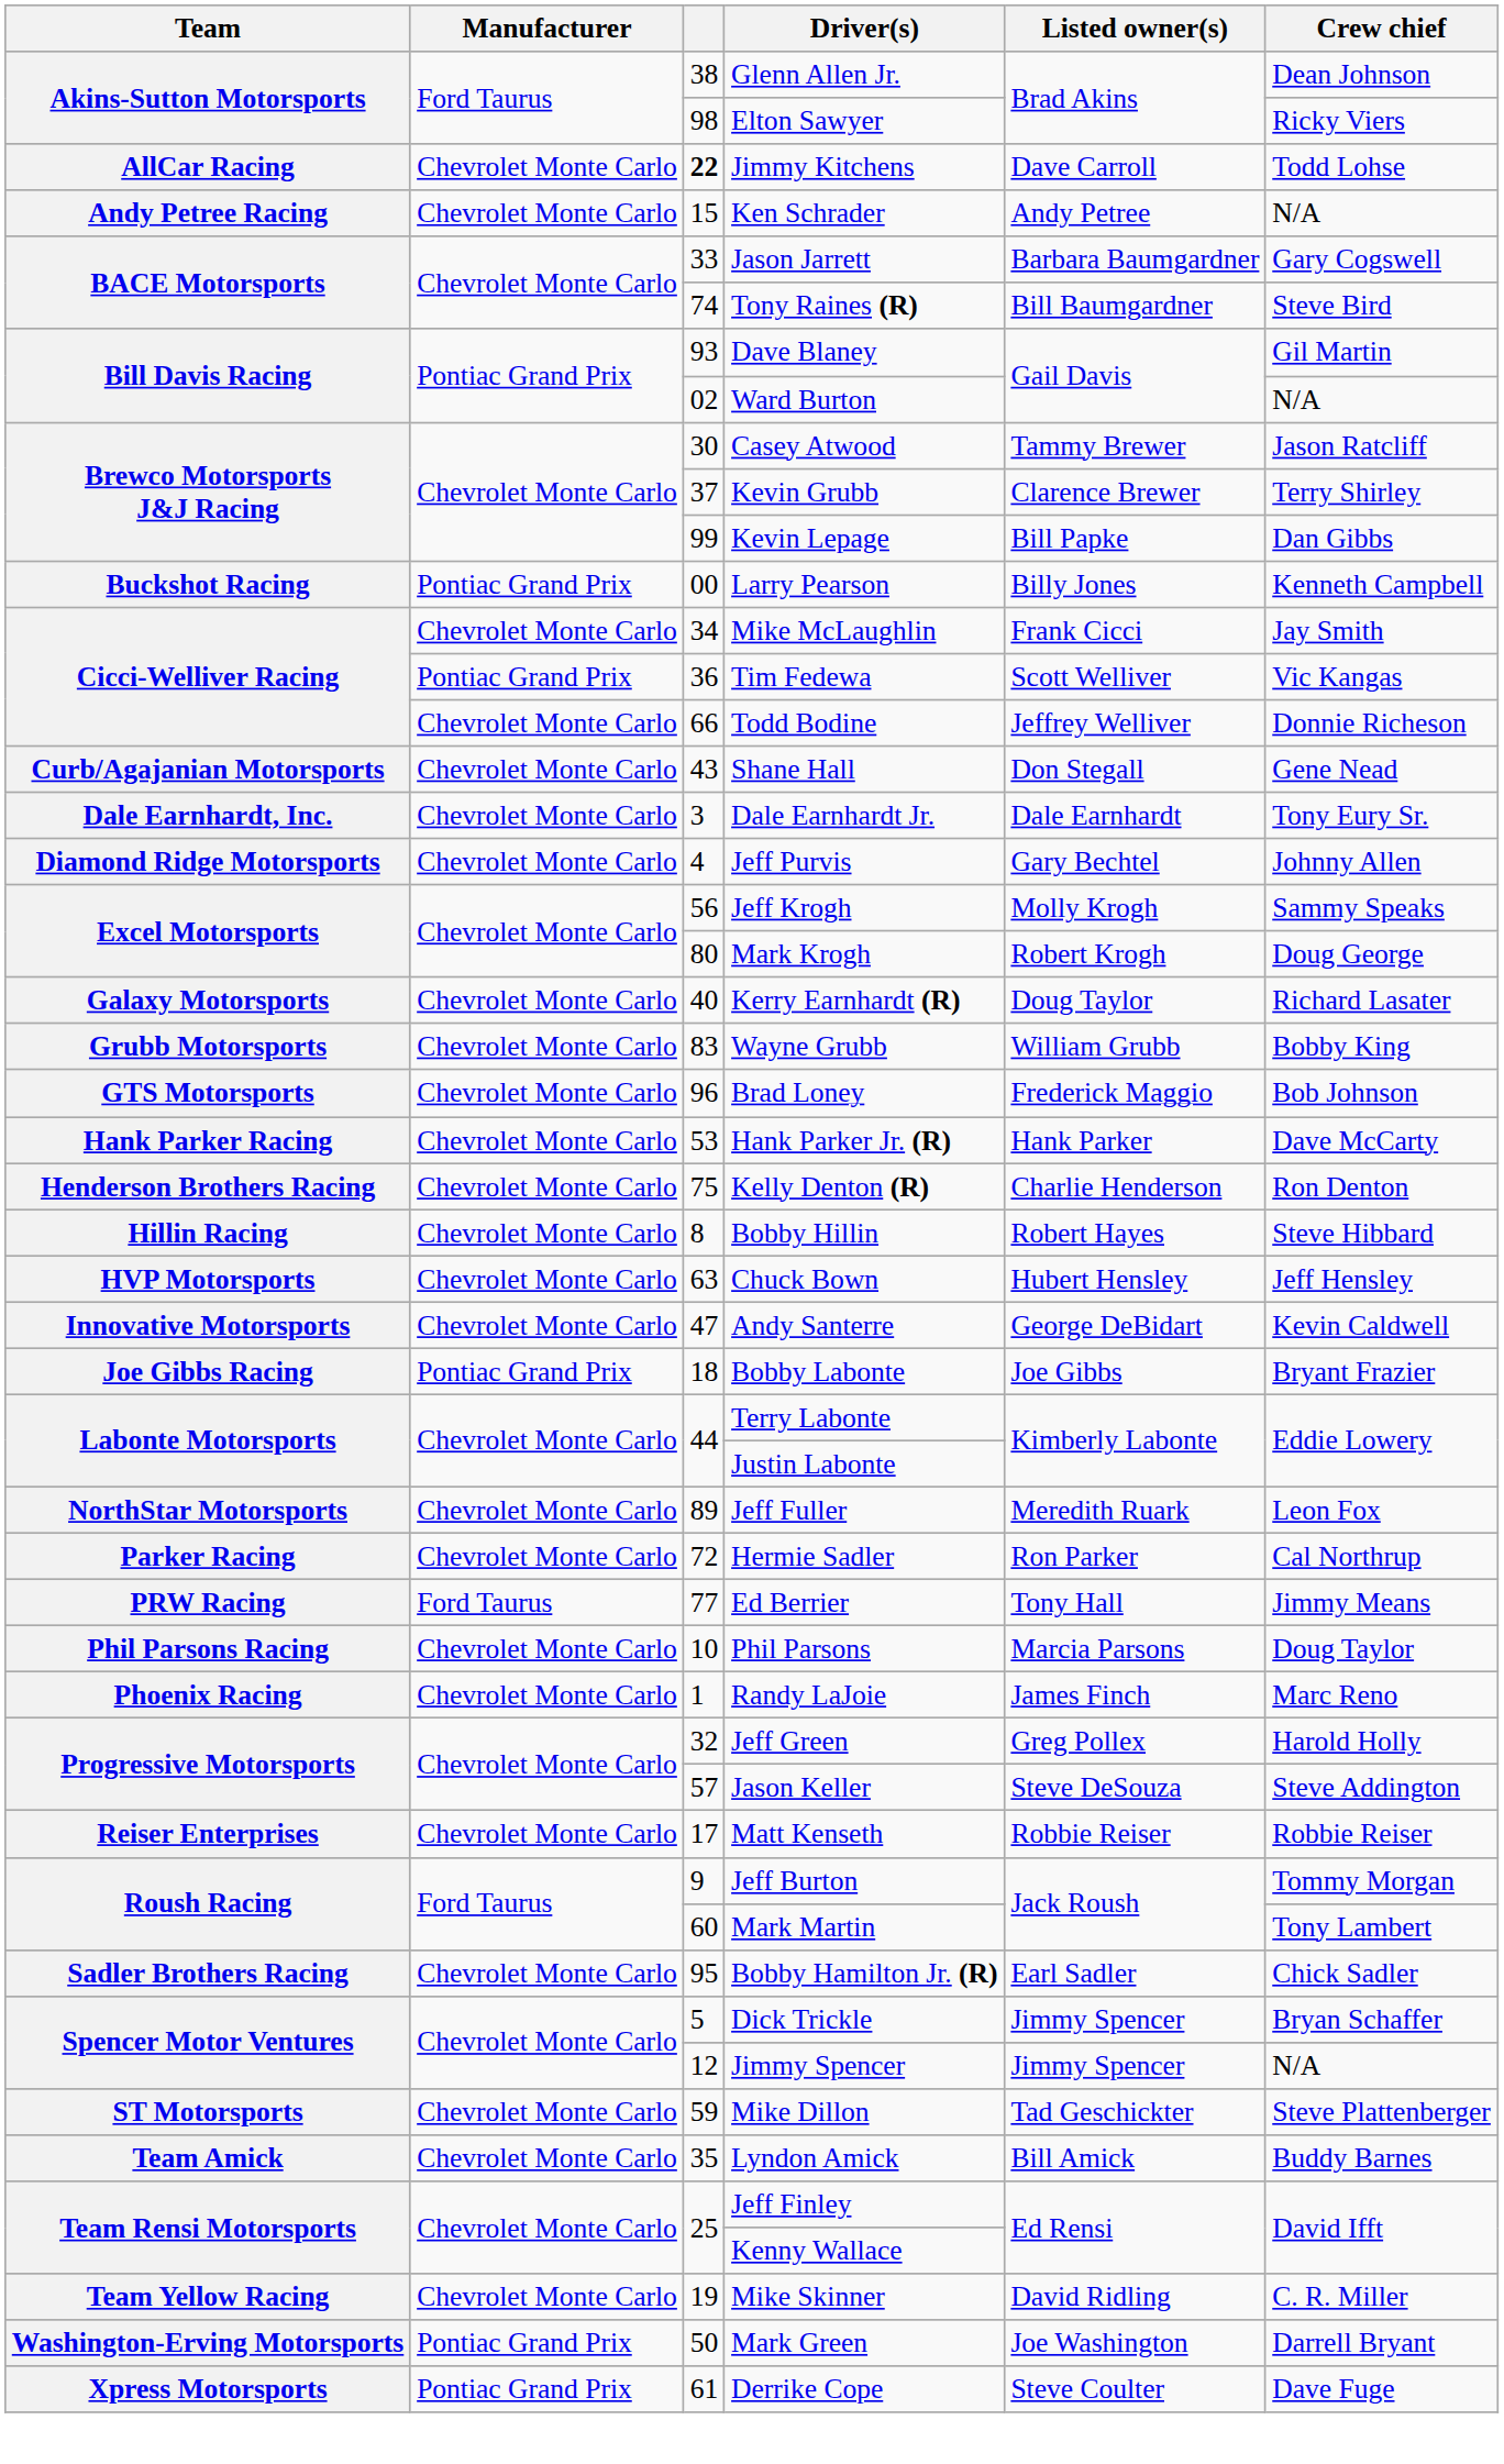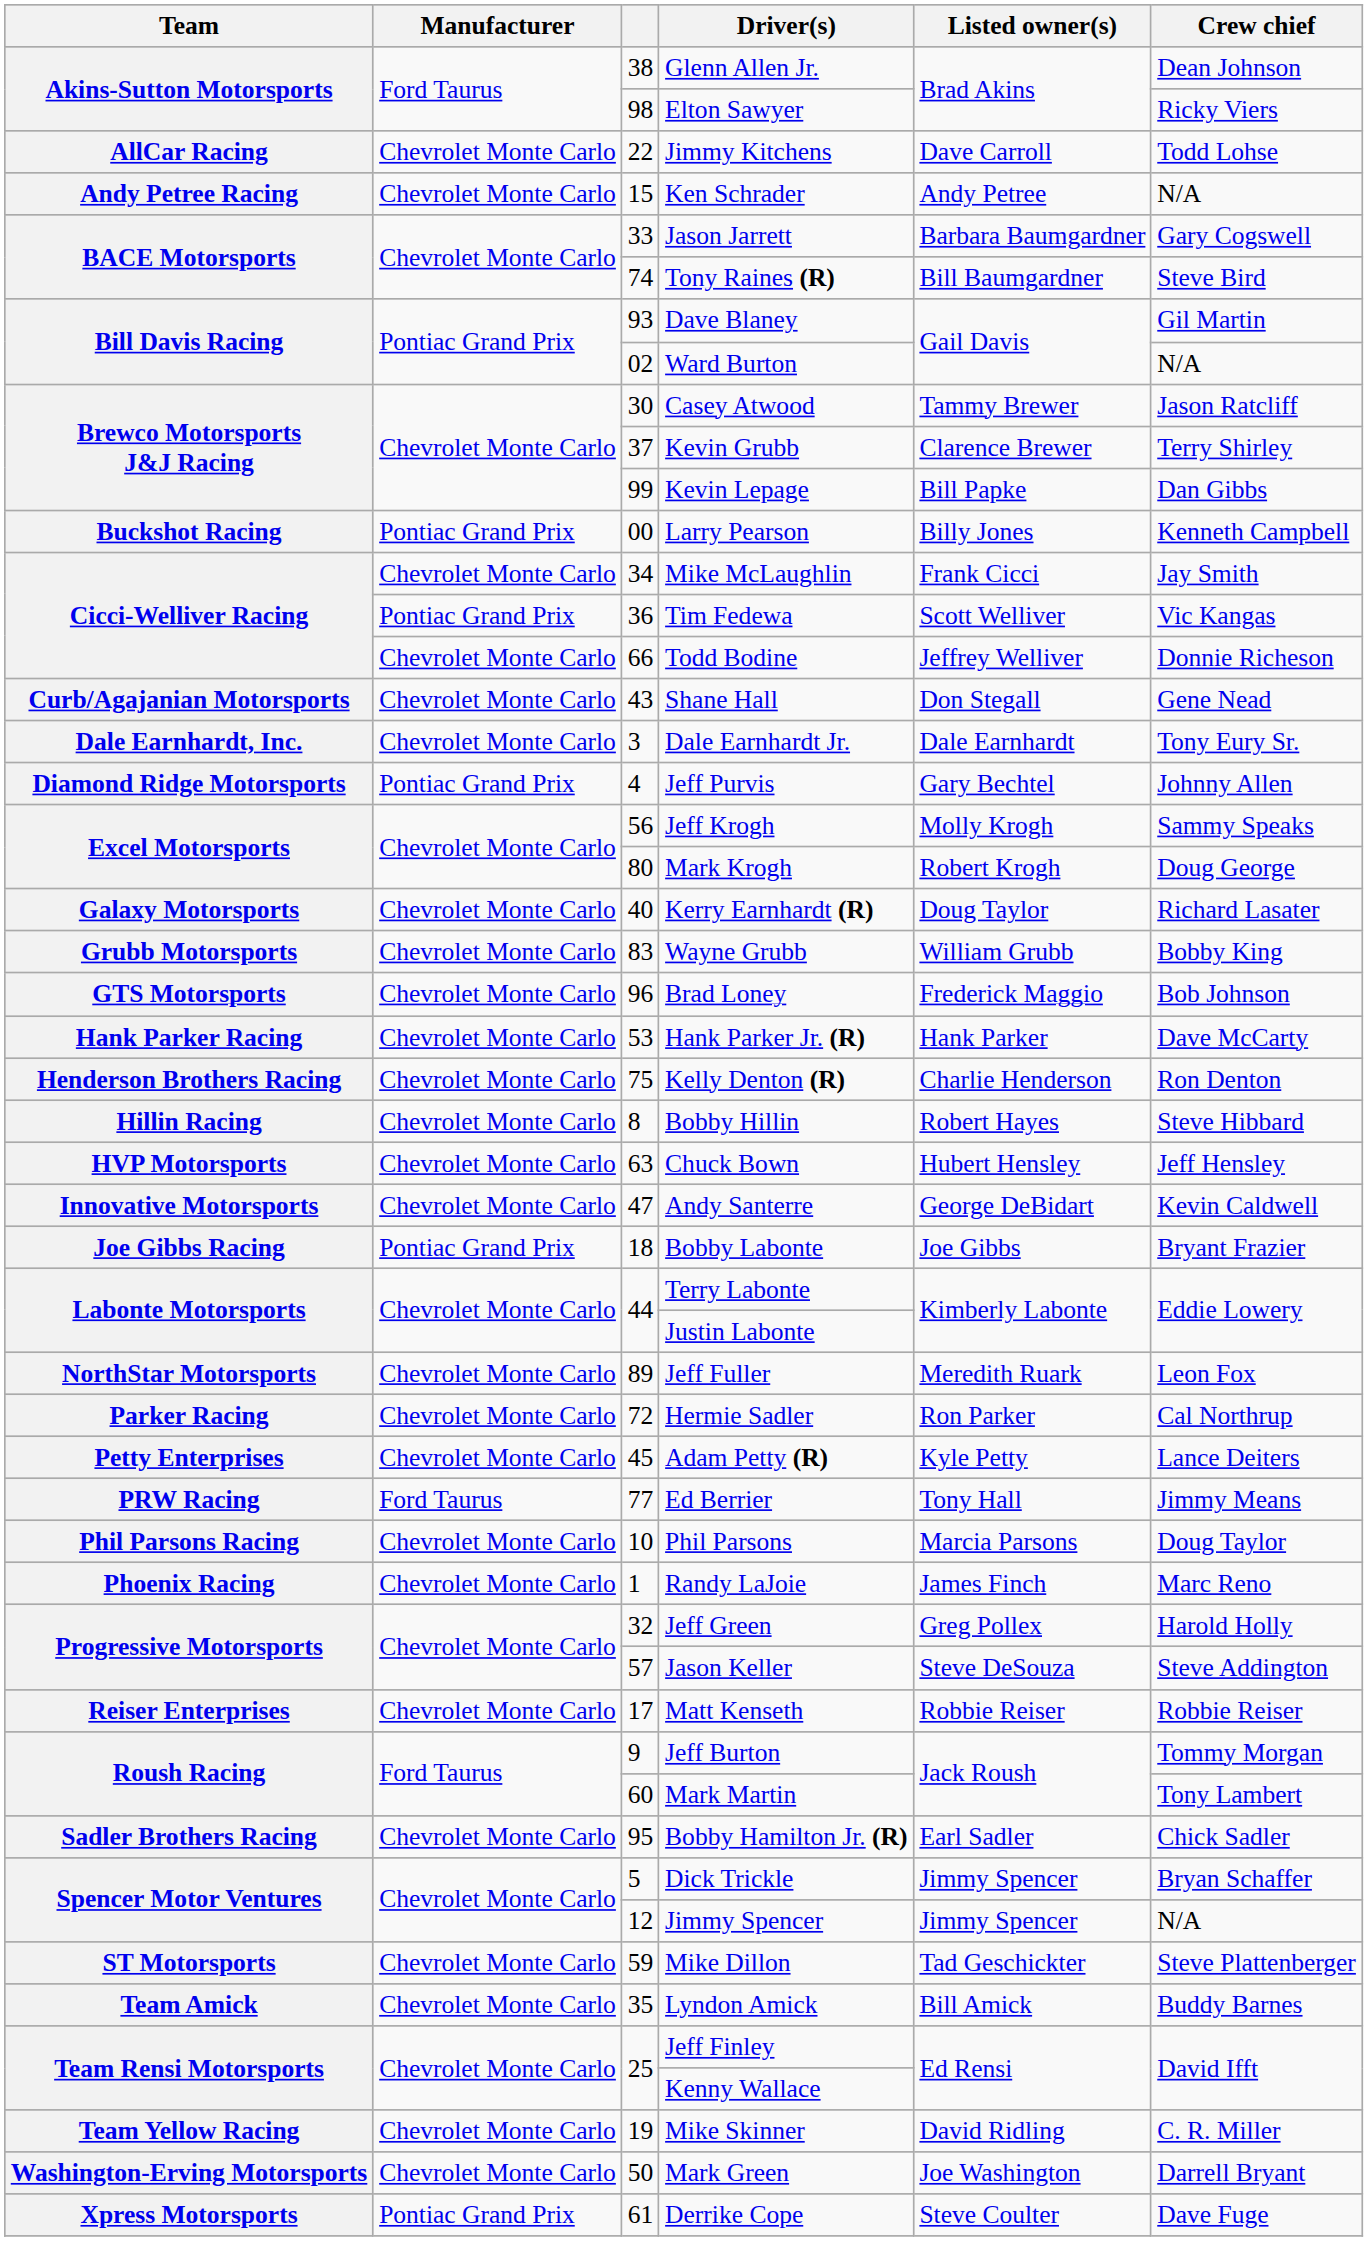 <table class="wikitable" style="font-size: 95%;">
 <tr>
 <th>Team</th>
 <th>Manufacturer</th>
 <th></th>
 <th>Driver(s)</th>
 <th>Listed owner(s)</th>
 <th>Crew chief</th>
 </tr>
 <tr>
 <th rowspan=2><a href='#'>Akins-Sutton Motorsports</a></th>
 <td rowspan=2><a href='#'>Ford Taurus</a></td>
 <td>38</td>
 <td><a href='#'>Glenn Allen Jr.</a></td>
 <td rowspan=2><a href='#'>Brad Akins</a></td>
 <td><a href='#'>Dean Johnson</a></td>
 </tr>
 <tr>
 <td>98</td>
 <td><a href='#'>Elton Sawyer</a></td>
 <td><a href='#'>Ricky Viers</a></td>
 </tr>
 <tr>
 <th><a href='#'>AllCar Racing</a></th>
 <td><a href='#'>Chevrolet Monte Carlo</a></td>
-<td><strong>22</strong></td>
+<td>22</td>
 <td><a href='#'>Jimmy Kitchens</a></td>
 <td><a href='#'>Dave Carroll</a></td>
 <td><a href='#'>Todd Lohse</a></td>
 </tr>
 <tr>
 <th><a href='#'>Andy Petree Racing</a></th>
 <td><a href='#'>Chevrolet Monte Carlo</a></td>
 <td>15</td>
 <td><a href='#'>Ken Schrader</a></td>
 <td><a href='#'>Andy Petree</a></td>
 <td>N/A</td>
 </tr>
 <tr>
 <th rowspan=2><a href='#'>BACE Motorsports</a></th>
 <td rowspan=2><a href='#'>Chevrolet Monte Carlo</a></td>
 <td>33</td>
 <td><a href='#'>Jason Jarrett</a></td>
 <td><a href='#'>Barbara Baumgardner</a></td>
 <td><a href='#'>Gary Cogswell</a></td>
 </tr>
 <tr>
 <td>74</td>
 <td><a href='#'>Tony Raines</a> <strong>(R)</strong></td>
 <td><a href='#'>Bill Baumgardner</a></td>
 <td><a href='#'>Steve Bird</a></td>
 </tr>
 <tr>
 <th rowspan="2"><a href='#'>Bill Davis Racing</a></th>
 <td rowspan="2"><a href='#'>Pontiac Grand Prix</a></td>
 <td>93</td>
 <td><a href='#'>Dave Blaney</a></td>
 <td rowspan="2"><a href='#'>Gail Davis</a></td>
 <td><a href='#'>Gil Martin</a></td>
 </tr>
 <tr>
 <td>02</td>
 <td><a href='#'>Ward Burton</a></td>
 <td>N/A</td>
 </tr>
 <tr>
 <th rowspan=3><a href='#'>Brewco Motorsports</a><br><a href='#'>J&J Racing</a></th>
 <td rowspan=3><a href='#'>Chevrolet Monte Carlo</a></td>
 <td>30</td>
 <td><a href='#'>Casey Atwood</a></td>
 <td><a href='#'>Tammy Brewer</a></td>
 <td><a href='#'>Jason Ratcliff</a></td>
 </tr>
 <tr>
 <td>37</td>
 <td><a href='#'>Kevin Grubb</a></td>
 <td><a href='#'>Clarence Brewer</a></td>
 <td><a href='#'>Terry Shirley</a></td>
 </tr>
 <tr>
 <td>99</td>
 <td><a href='#'>Kevin Lepage</a></td>
 <td><a href='#'>Bill Papke</a></td>
 <td><a href='#'>Dan Gibbs</a></td>
 </tr>
 <tr>
 <th><a href='#'>Buckshot Racing</a></th>
 <td><a href='#'>Pontiac Grand Prix</a></td>
 <td>00</td>
 <td><a href='#'>Larry Pearson</a></td>
 <td><a href='#'>Billy Jones</a></td>
 <td><a href='#'>Kenneth Campbell</a></td>
 </tr>
 <tr>
 <th rowspan=3><a href='#'>Cicci-Welliver Racing</a></th>
 <td><a href='#'>Chevrolet Monte Carlo</a></td>
 <td>34</td>
 <td><a href='#'>Mike McLaughlin</a></td>
 <td><a href='#'>Frank Cicci</a></td>
 <td><a href='#'>Jay Smith</a></td>
 </tr>
 <tr>
 <td><a href='#'>Pontiac Grand Prix</a></td>
 <td>36</td>
 <td><a href='#'>Tim Fedewa</a></td>
 <td><a href='#'>Scott Welliver</a></td>
 <td><a href='#'>Vic Kangas</a></td>
 </tr>
 <tr>
 <td><a href='#'>Chevrolet Monte Carlo</a></td>
 <td>66</td>
 <td><a href='#'>Todd Bodine</a></td>
 <td><a href='#'>Jeffrey Welliver</a></td>
 <td><a href='#'>Donnie Richeson</a></td>
 </tr>
 <tr>
 <th><a href='#'>Curb/Agajanian Motorsports</a></th>
 <td><a href='#'>Chevrolet Monte Carlo</a></td>
 <td>43</td>
 <td><a href='#'>Shane Hall</a></td>
 <td><a href='#'>Don Stegall</a></td>
 <td><a href='#'>Gene Nead</a></td>
 </tr>
 <tr>
 <th><a href='#'>Dale Earnhardt, Inc.</a></th>
 <td><a href='#'>Chevrolet Monte Carlo</a></td>
 <td>3</td>
 <td><a href='#'>Dale Earnhardt Jr.</a></td>
 <td><a href='#'>Dale Earnhardt</a></td>
 <td><a href='#'>Tony Eury Sr.</a></td>
 </tr>
 <tr>
 <th><a href='#'>Diamond Ridge Motorsports</a></th>
-<td><a href='#'>Chevrolet Monte Carlo</a></td>
+<td><a href='#'>Pontiac Grand Prix</a></td>
 <td>4</td>
 <td><a href='#'>Jeff Purvis</a></td>
 <td><a href='#'>Gary Bechtel</a></td>
 <td><a href='#'>Johnny Allen</a></td>
 </tr>
 <tr>
 <th rowspan=2><a href='#'>Excel Motorsports</a></th>
 <td rowspan=2><a href='#'>Chevrolet Monte Carlo</a></td>
 <td>56</td>
 <td><a href='#'>Jeff Krogh</a></td>
 <td><a href='#'>Molly Krogh</a></td>
 <td><a href='#'>Sammy Speaks</a></td>
 </tr>
 <tr>
 <td>80</td>
 <td><a href='#'>Mark Krogh</a></td>
 <td><a href='#'>Robert Krogh</a></td>
 <td><a href='#'>Doug George</a></td>
 </tr>
 <tr>
 <th><a href='#'>Galaxy Motorsports</a></th>
 <td><a href='#'>Chevrolet Monte Carlo</a></td>
 <td>40</td>
 <td><a href='#'>Kerry Earnhardt</a> <strong>(R)</strong></td>
 <td><a href='#'>Doug Taylor</a></td>
 <td><a href='#'>Richard Lasater</a></td>
 </tr>
 <tr>
 <th><a href='#'>Grubb Motorsports</a></th>
 <td><a href='#'>Chevrolet Monte Carlo</a></td>
 <td>83</td>
 <td><a href='#'>Wayne Grubb</a></td>
 <td><a href='#'>William Grubb</a></td>
 <td><a href='#'>Bobby King</a></td>
 </tr>
 <tr>
 <th><a href='#'>GTS Motorsports</a></th>
 <td><a href='#'>Chevrolet Monte Carlo</a></td>
 <td>96</td>
 <td><a href='#'>Brad Loney</a></td>
 <td><a href='#'>Frederick Maggio</a></td>
 <td><a href='#'>Bob Johnson</a></td>
 </tr>
 <tr>
 <th><a href='#'>Hank Parker Racing</a></th>
 <td><a href='#'>Chevrolet Monte Carlo</a></td>
 <td>53</td>
 <td><a href='#'>Hank Parker Jr.</a> <strong>(R)</strong></td>
 <td><a href='#'>Hank Parker</a></td>
 <td><a href='#'>Dave McCarty</a></td>
 </tr>
 <tr>
 <th><a href='#'>Henderson Brothers Racing</a></th>
 <td><a href='#'>Chevrolet Monte Carlo</a></td>
 <td>75</td>
 <td><a href='#'>Kelly Denton</a> <strong>(R)</strong></td>
 <td><a href='#'>Charlie Henderson</a></td>
 <td><a href='#'>Ron Denton</a></td>
 </tr>
 <tr>
 <th><a href='#'>Hillin Racing</a></th>
 <td><a href='#'>Chevrolet Monte Carlo</a></td>
 <td>8</td>
 <td><a href='#'>Bobby Hillin</a></td>
 <td><a href='#'>Robert Hayes</a></td>
 <td><a href='#'>Steve Hibbard</a></td>
 </tr>
 <tr>
 <th><a href='#'>HVP Motorsports</a></th>
 <td><a href='#'>Chevrolet Monte Carlo</a></td>
 <td>63</td>
 <td><a href='#'>Chuck Bown</a></td>
 <td><a href='#'>Hubert Hensley</a></td>
 <td><a href='#'>Jeff Hensley</a></td>
 </tr>
 <tr>
 <th><a href='#'>Innovative Motorsports</a></th>
 <td><a href='#'>Chevrolet Monte Carlo</a></td>
 <td>47</td>
 <td><a href='#'>Andy Santerre</a></td>
 <td><a href='#'>George DeBidart</a></td>
 <td><a href='#'>Kevin Caldwell</a></td>
 </tr>
 <tr>
 <th><a href='#'>Joe Gibbs Racing</a></th>
 <td><a href='#'>Pontiac Grand Prix</a></td>
 <td>18</td>
 <td><a href='#'>Bobby Labonte</a></td>
 <td><a href='#'>Joe Gibbs</a></td>
 <td><a href='#'>Bryant Frazier</a></td>
 </tr>
 <tr>
 <th rowspan="2"><a href='#'>Labonte Motorsports</a></th>
 <td rowspan="2"><a href='#'>Chevrolet Monte Carlo</a></td>
 <td rowspan="2">44</td>
 <td><a href='#'>Terry Labonte</a></td>
 <td rowspan="2"><a href='#'>Kimberly Labonte</a></td>
 <td rowspan="2"><a href='#'>Eddie Lowery</a></td>
 </tr>
 <tr>
 <td><a href='#'>Justin Labonte</a></td>
 </tr>
 <tr>
 <th><a href='#'>NorthStar Motorsports</a></th>
 <td><a href='#'>Chevrolet Monte Carlo</a></td>
 <td>89</td>
 <td><a href='#'>Jeff Fuller</a></td>
 <td><a href='#'>Meredith Ruark</a></td>
 <td><a href='#'>Leon Fox</a></td>
 </tr>
 <tr>
 <th><a href='#'>Parker Racing</a></th>
 <td><a href='#'>Chevrolet Monte Carlo</a></td>
 <td>72</td>
 <td><a href='#'>Hermie Sadler</a></td>
 <td><a href='#'>Ron Parker</a></td>
 <td><a href='#'>Cal Northrup</a></td>
 </tr>
 <tr>
+<th><a href='#'>Petty Enterprises</a></th>
+<td><a href='#'>Chevrolet Monte Carlo</a></td>
+<td>45</td>
+<td><a href='#'>Adam Petty</a> <strong>(R)</strong></td>
+<td><a href='#'>Kyle Petty</a></td>
+<td><a href='#'>Lance Deiters</a></td>
+</tr>
+<tr>
 <th><a href='#'>PRW Racing</a></th>
 <td><a href='#'>Ford Taurus</a></td>
 <td>77</td>
 <td><a href='#'>Ed Berrier</a></td>
 <td><a href='#'>Tony Hall</a></td>
 <td><a href='#'>Jimmy Means</a></td>
 </tr>
 <tr>
 <th><a href='#'>Phil Parsons Racing</a></th>
 <td><a href='#'>Chevrolet Monte Carlo</a></td>
 <td>10</td>
 <td><a href='#'>Phil Parsons</a></td>
 <td><a href='#'>Marcia Parsons</a></td>
 <td><a href='#'>Doug Taylor</a></td>
 </tr>
 <tr>
 <th><a href='#'>Phoenix Racing</a></th>
 <td><a href='#'>Chevrolet Monte Carlo</a></td>
 <td>1</td>
 <td><a href='#'>Randy LaJoie</a></td>
 <td><a href='#'>James Finch</a></td>
 <td><a href='#'>Marc Reno</a></td>
 </tr>
 <tr>
 <th rowspan=2><a href='#'>Progressive Motorsports</a></th>
 <td rowspan=2><a href='#'>Chevrolet Monte Carlo</a></td>
 <td>32</td>
 <td><a href='#'>Jeff Green</a></td>
 <td><a href='#'>Greg Pollex</a></td>
 <td><a href='#'>Harold Holly</a></td>
 </tr>
 <tr>
 <td>57</td>
 <td><a href='#'>Jason Keller</a></td>
 <td><a href='#'>Steve DeSouza</a></td>
 <td><a href='#'>Steve Addington</a></td>
 </tr>
 <tr>
 <th><a href='#'>Reiser Enterprises</a></th>
 <td><a href='#'>Chevrolet Monte Carlo</a></td>
 <td>17</td>
 <td><a href='#'>Matt Kenseth</a></td>
 <td><a href='#'>Robbie Reiser</a></td>
 <td><a href='#'>Robbie Reiser</a></td>
 </tr>
 <tr>
 <th rowspan=2><a href='#'>Roush Racing</a></th>
 <td rowspan=2><a href='#'>Ford Taurus</a></td>
 <td>9</td>
 <td><a href='#'>Jeff Burton</a></td>
 <td rowspan=2><a href='#'>Jack Roush</a></td>
 <td><a href='#'>Tommy Morgan</a></td>
 </tr>
 <tr>
 <td>60</td>
 <td><a href='#'>Mark Martin</a></td>
 <td><a href='#'>Tony Lambert</a></td>
 </tr>
 <tr>
 <th><a href='#'>Sadler Brothers Racing</a></th>
 <td><a href='#'>Chevrolet Monte Carlo</a></td>
 <td>95</td>
 <td><a href='#'>Bobby Hamilton Jr.</a> <strong>(R)</strong></td>
 <td><a href='#'>Earl Sadler</a></td>
 <td><a href='#'>Chick Sadler</a></td>
 </tr>
 <tr>
 <th rowspan="2"><a href='#'>Spencer Motor Ventures</a></th>
 <td rowspan="2"><a href='#'>Chevrolet Monte Carlo</a></td>
 <td>5</td>
 <td><a href='#'>Dick Trickle</a></td>
 <td><a href='#'>Jimmy Spencer</a></td>
 <td><a href='#'>Bryan Schaffer</a></td>
 </tr>
 <tr>
 <td>12</td>
 <td><a href='#'>Jimmy Spencer</a></td>
 <td><a href='#'>Jimmy Spencer</a></td>
 <td>N/A</td>
 </tr>
 <tr>
 <th><a href='#'>ST Motorsports</a></th>
 <td><a href='#'>Chevrolet Monte Carlo</a></td>
 <td>59</td>
 <td><a href='#'>Mike Dillon</a></td>
 <td><a href='#'>Tad Geschickter</a></td>
 <td><a href='#'>Steve Plattenberger</a></td>
 </tr>
 <tr>
 <th><a href='#'>Team Amick</a></th>
 <td><a href='#'>Chevrolet Monte Carlo</a></td>
 <td>35</td>
 <td><a href='#'>Lyndon Amick</a></td>
 <td><a href='#'>Bill Amick</a></td>
 <td><a href='#'>Buddy Barnes</a></td>
 </tr>
 <tr>
 <th rowspan="2"><a href='#'>Team Rensi Motorsports</a></th>
 <td rowspan="2"><a href='#'>Chevrolet Monte Carlo</a></td>
 <td rowspan="2">25</td>
 <td><a href='#'>Jeff Finley</a></td>
 <td rowspan="2"><a href='#'>Ed Rensi</a></td>
 <td rowspan="2"><a href='#'>David Ifft</a></td>
 </tr>
 <tr>
 <td><a href='#'>Kenny Wallace</a></td>
 </tr>
 <tr>
 <th><a href='#'>Team Yellow Racing</a></th>
 <td><a href='#'>Chevrolet Monte Carlo</a></td>
 <td>19</td>
 <td><a href='#'>Mike Skinner</a></td>
 <td><a href='#'>David Ridling</a></td>
 <td><a href='#'>C. R. Miller</a></td>
 </tr>
 <tr>
 <th><a href='#'>Washington-Erving Motorsports</a></th>
-<td><a href='#'>Pontiac Grand Prix</a></td>
+<td><a href='#'>Chevrolet Monte Carlo</a></td>
 <td>50</td>
 <td><a href='#'>Mark Green</a></td>
 <td><a href='#'>Joe Washington</a></td>
 <td><a href='#'>Darrell Bryant</a></td>
 </tr>
 <tr>
 <th><a href='#'>Xpress Motorsports</a></th>
 <td><a href='#'>Pontiac Grand Prix</a></td>
 <td>61</td>
 <td><a href='#'>Derrike Cope</a></td>
 <td><a href='#'>Steve Coulter</a></td>
 <td><a href='#'>Dave Fuge</a></td>
 </tr>
 </table>
